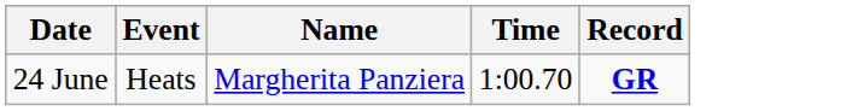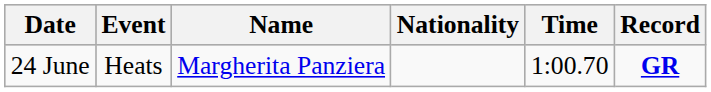 <table class=wikitable style=text-align:center>
 <tr>
 <th>Date</th>
 <th>Event</th>
 <th>Name</th>
+<th>Nationality</th>
 <th>Time</th>
 <th>Record</th>
 </tr>
 <tr>
 <td>24 June</td>
 <td>Heats</td>
 <td align=left><a href='#'>Margherita Panziera</a></td>
+<td align=left></td>
 <td>1:00.70</td>
 <td><strong><a href='#'>GR</a></strong></td>
 </tr>
 </table>
